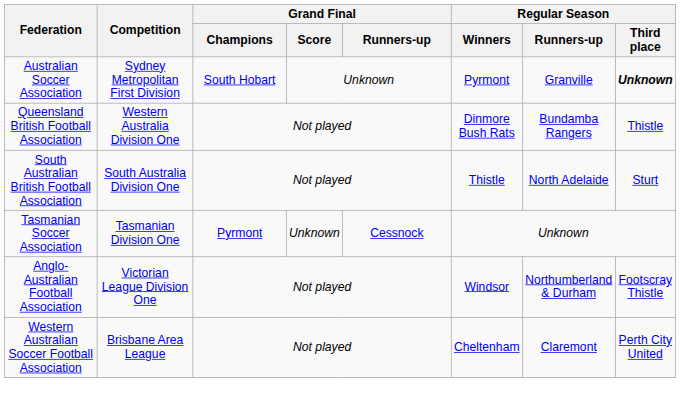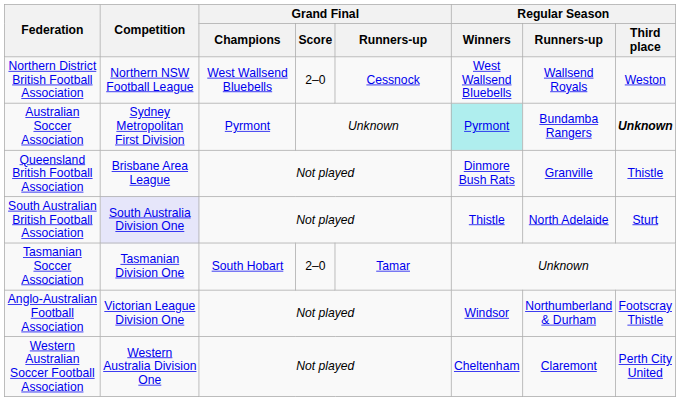 <table class="wikitable" width="100%">
 <tr>
 <th rowspan="2" style="width:10em">Federation</th>
 <th rowspan="2" style="width:10em">Competition</th>
 <th colspan="3" scope="col">Grand Final</th>
 <th colspan="3">Regular Season</th>
 </tr>
 <tr>
 <th style="width:10em">Champions</th>
 <th>Score</th>
 <th style="width:15em">Runners-up</th>
 <th>Winners</th>
 <th>Runners-up</th>
 <th>Third place</th>
 </tr>
 <tr>
+<td align="center"><a href='#'>Northern District British Football Association</a></td>
+<td align="center"><a href='#'>Northern NSW Football League</a></td>
+<td align="center"><a href='#'>West Wallsend Bluebells</a></td>
+<td align="center">2–0</td>
+<td align="center"><a href='#'>Cessnock</a></td>
+<td align="center"><a href='#'>West Wallsend Bluebells</a></td>
+<td align="center"><a href='#'>Wallsend Royals</a></td>
+<td align="center"><a href='#'>Weston</a></td>
+</tr>
+<tr>
 <td align="center"><a href='#'>Australian Soccer Association</a></td>
 <td align="center"><a href='#'>Sydney Metropolitan First Division</a></td>
-<td align="center"><a href='#'>South Hobart</a></td>
+<td align="center"><a href='#'>Pyrmont</a></td>
 <td colspan="2" align="center"><em>Unknown</em></td>
-<td align="center"><a href='#'>Pyrmont</a></td>
-<td align="center"><a href='#'>Granville</a></td>
+<td align="center" style="background: paleturquoise;"><a href='#'>Pyrmont</a></td>
+<td align="center"><a href='#'>Bundamba Rangers</a></td>
 <td align="center"><strong><em>Unknown</em></strong></td>
 </tr>
 <tr>
 <td align="center"><a href='#'>Queensland British Football Association</a></td>
-<td align="center"><a href='#'>Western Australia Division One</a></td>
+<td align="center"><a href='#'>Brisbane Area League</a></td>
 <td colspan="3" align="center"><em>Not played</em></td>
 <td align="center"><a href='#'>Dinmore Bush Rats</a></td>
-<td align="center"><a href='#'>Bundamba Rangers</a></td>
+<td align="center"><a href='#'>Granville</a></td>
 <td align="center"><a href='#'>Thistle</a></td>
 </tr>
 <tr>
 <td align="center"><a href='#'>South Australian British Football Association</a></td>
-<td align="center"><a href='#'>South Australia Division One</a></td>
+<td align="center" style="background: lavender;"><a href='#'>South Australia Division One</a></td>
 <td colspan="3" align="center"><em>Not played</em></td>
 <td align="center"><a href='#'>Thistle</a></td>
 <td align="center"><a href='#'>North Adelaide</a></td>
 <td align="center"><a href='#'>Sturt</a></td>
 </tr>
 <tr>
 <td align="center"><a href='#'>Tasmanian Soccer Association</a></td>
 <td align="center"><a href='#'>Tasmanian Division One</a></td>
-<td align="center"><a href='#'>Pyrmont</a></td>
-<td align="center"><em>Unknown</em></td>
-<td align="center"><a href='#'>Cessnock</a></td>
+<td align="center"><a href='#'>South Hobart</a></td>
+<td align="center">2–0</td>
+<td align="center"><a href='#'>Tamar</a></td>
 <td colspan="3" align="center"><em>Unknown</em></td>
 </tr>
 <tr>
 <td align="center"><a href='#'>Anglo-Australian Football Association</a></td>
 <td align="center"><a href='#'>Victorian League Division One</a></td>
 <td colspan="3" align="center"><em>Not played</em></td>
 <td align="center"><a href='#'>Windsor</a></td>
 <td align="center"><a href='#'>Northumberland & Durham</a></td>
 <td align="center"><a href='#'>Footscray Thistle</a></td>
 </tr>
 <tr>
 <td align="center"><a href='#'>Western Australian Soccer Football Association</a></td>
-<td align="center"><a href='#'>Brisbane Area League</a></td>
+<td align="center"><a href='#'>Western Australia Division One</a></td>
 <td colspan="3" align="center"><em>Not played</em></td>
 <td align="center"><a href='#'>Cheltenham</a></td>
 <td align="center"><a href='#'>Claremont</a></td>
 <td align="center"><a href='#'>Perth City United</a></td>
 </tr>
 </table>
